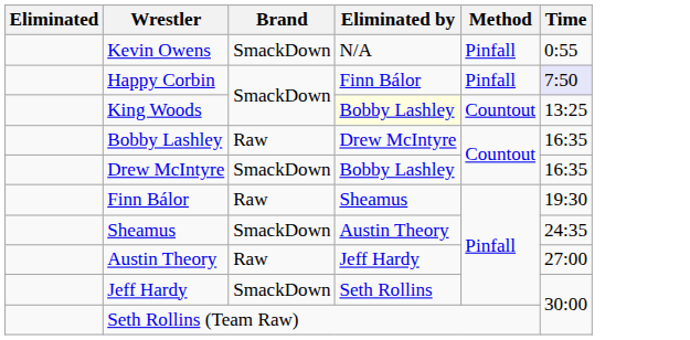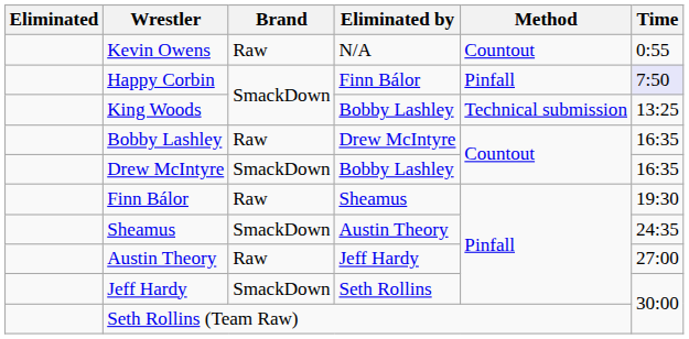 <table class="wikitable sortable">
 <tr>
 <th>Eliminated</th>
 <th>Wrestler</th>
 <th>Brand</th>
 <th>Eliminated by</th>
 <th>Method</th>
 <th>Time</th>
 </tr>
 <tr>
 <td></td>
 <td><a href='#'>Kevin Owens</a></td>
-<td>SmackDown</td>
+<td>Raw</td>
 <td>N/A</td>
-<td><a href='#'>Pinfall</a></td>
+<td><a href='#'>Countout</a></td>
 <td>0:55</td>
 </tr>
 <tr>
 <td></td>
 <td><a href='#'>Happy Corbin</a></td>
 <td rowspan=2>SmackDown</td>
 <td><a href='#'>Finn Bálor</a></td>
 <td><a href='#'>Pinfall</a></td>
 <td style="background: lavender;">7:50</td>
 </tr>
 <tr>
 <td></td>
 <td><a href='#'>King Woods</a></td>
-<td style="background: lightyellow;"><a href='#'>Bobby Lashley</a></td>
-<td><a href='#'>Countout</a></td>
+<td><a href='#'>Bobby Lashley</a></td>
+<td><a href='#'>Technical submission</a></td>
 <td>13:25</td>
 </tr>
 <tr>
 <td></td>
 <td><a href='#'>Bobby Lashley</a></td>
 <td>Raw</td>
 <td><a href='#'>Drew McIntyre</a></td>
 <td rowspan=2><a href='#'>Countout</a></td>
 <td>16:35</td>
 </tr>
 <tr>
 <td></td>
 <td><a href='#'>Drew McIntyre</a></td>
 <td>SmackDown</td>
 <td><a href='#'>Bobby Lashley</a></td>
 <td>16:35</td>
 </tr>
 <tr>
 <td></td>
 <td><a href='#'>Finn Bálor</a></td>
 <td>Raw</td>
 <td><a href='#'>Sheamus</a></td>
 <td rowspan=4><a href='#'>Pinfall</a></td>
 <td>19:30</td>
 </tr>
 <tr>
 <td></td>
 <td><a href='#'>Sheamus</a></td>
 <td>SmackDown</td>
 <td><a href='#'>Austin Theory</a></td>
 <td>24:35</td>
 </tr>
 <tr>
 <td></td>
 <td><a href='#'>Austin Theory</a></td>
 <td>Raw</td>
 <td><a href='#'>Jeff Hardy</a></td>
 <td>27:00</td>
 </tr>
 <tr>
 <td></td>
 <td><a href='#'>Jeff Hardy</a></td>
 <td>SmackDown</td>
 <td><a href='#'>Seth Rollins</a></td>
 <td rowspan=2>30:00</td>
 </tr>
 <tr>
 <td></td>
 <td colspan="4"><a href='#'>Seth Rollins</a> (Team Raw)</td>
 </tr>
 </table>
